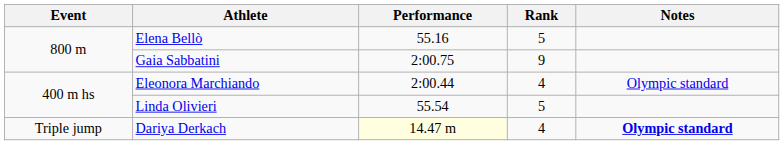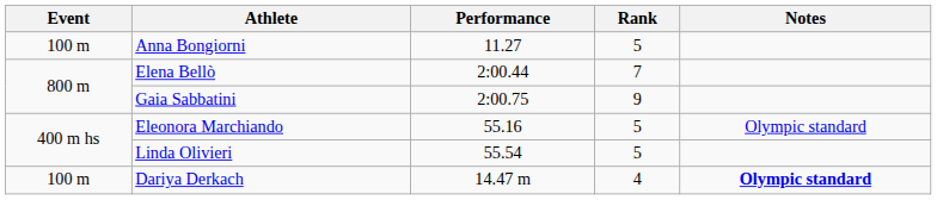 <table class="wikitable" width=55% style="font-size:100%; text-align:center;">
 <tr>
 <th>Event</th>
 <th>Athlete</th>
 <th>Performance</th>
 <th>Rank</th>
 <th>Notes</th>
 </tr>
 <tr>
+<td>100 m</td>
+<td align=left><a href='#'>Anna Bongiorni</a></td>
+<td>11.27</td>
+<td>5</td>
+<td></td>
+</tr>
+<tr>
 <td rowspan=2>800 m</td>
 <td align=left><a href='#'>Elena Bellò</a></td>
-<td>55.16</td>
-<td>5</td>
+<td>2:00.44</td>
+<td>7</td>
 <td></td>
 </tr>
 <tr>
 <td align=left><a href='#'>Gaia Sabbatini</a></td>
 <td>2:00.75</td>
 <td>9</td>
 <td></td>
 </tr>
 <tr>
 <td rowspan=2>400 m hs</td>
 <td align=left><a href='#'>Eleonora Marchiando</a></td>
-<td>2:00.44</td>
-<td>4</td>
+<td>55.16</td>
+<td>5</td>
 <td><a href='#'>Olympic standard</a></td>
 </tr>
 <tr>
 <td align=left><a href='#'>Linda Olivieri</a></td>
 <td>55.54</td>
 <td>5</td>
 <td></td>
 </tr>
 <tr>
-<td>Triple jump</td>
+<td>100 m</td>
 <td align=left><a href='#'>Dariya Derkach</a></td>
-<td style="background: lightyellow;">14.47 m</td>
+<td>14.47 m</td>
 <td>4</td>
 <td><strong><a href='#'>Olympic standard</a></strong></td>
 </tr>
 </table>
